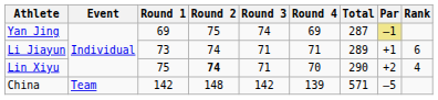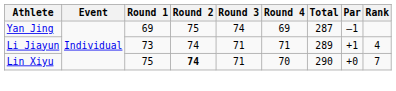 <table class=wikitable style="font-size:90%">
 <tr>
 <th>Athlete</th>
 <th>Event</th>
 <th>Round 1</th>
 <th>Round 2</th>
 <th>Round 3</th>
 <th>Round 4</th>
 <th>Total</th>
 <th>Par</th>
 <th>Rank</th>
 </tr>
 <tr>
 <td><a href='#'>Yan Jing</a></td>
 <td rowspan=3><a href='#'>Individual</a></td>
 <td align=center>69</td>
 <td align=center>75</td>
 <td align=center>74</td>
 <td align=center>69</td>
 <td align=center>287</td>
-<td align=center style="background: khaki;">–1</td>
+<td align=center>–1</td>
 <td align=center></td>
 </tr>
 <tr>
 <td><a href='#'>Li Jiayun</a></td>
 <td align=center>73</td>
 <td align=center>74</td>
 <td align=center>71</td>
 <td align=center>71</td>
 <td align=center>289</td>
 <td align=center>+1</td>
-<td align=center>6</td>
+<td align=center>4</td>
 </tr>
 <tr>
 <td><a href='#'>Lin Xiyu</a></td>
 <td align=center>75</td>
 <td align=center><strong>74</strong></td>
 <td align=center>71</td>
 <td align=center>70</td>
 <td align=center>290</td>
-<td align=center>+2</td>
-<td align=center>4</td>
-</tr>
-<tr>
-<td>China</td>
-<td><a href='#'>Team</a></td>
-<td align=center>142</td>
-<td align=center>148</td>
-<td align=center>142</td>
-<td align=center>139</td>
-<td align=center>571</td>
-<td align=center>–5</td>
-<td align=center></td>
+<td align=center>+0</td>
+<td align=center>7</td>
 </tr>
 </table>
